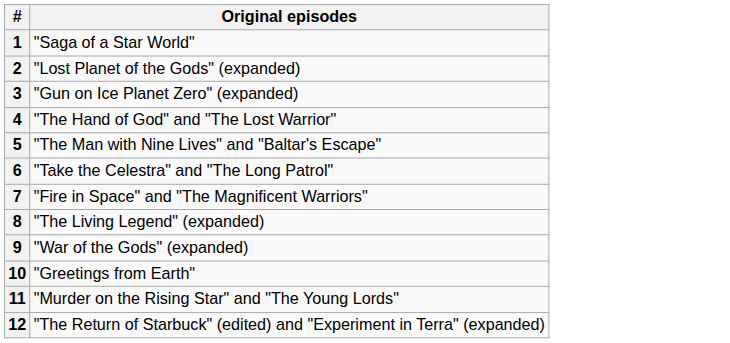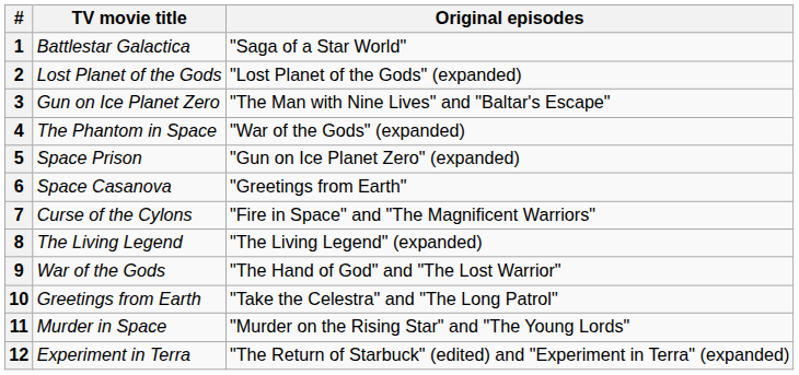 <table class="wikitable">
 <tr>
 <th>#</th>
+<th>TV movie title</th>
 <th>Original episodes</th>
 </tr>
 <tr>
 <th>1</th>
+<td><em>Battlestar Galactica</em></td>
 <td>"Saga of a Star World"</td>
 </tr>
 <tr>
 <th>2</th>
+<td><em>Lost Planet of the Gods</em></td>
 <td>"Lost Planet of the Gods" (expanded)</td>
 </tr>
 <tr>
 <th>3</th>
+<td><em>Gun on Ice Planet Zero</em></td>
+<td>"The Man with Nine Lives" and "Baltar's Escape"</td>
+</tr>
+<tr>
+<th>4</th>
+<td><em>The Phantom in Space</em></td>
+<td>"War of the Gods" (expanded)</td>
+</tr>
+<tr>
+<th>5</th>
+<td><em>Space Prison</em></td>
 <td>"Gun on Ice Planet Zero" (expanded)</td>
 </tr>
 <tr>
-<th>4</th>
-<td>"The Hand of God" and "The Lost Warrior"</td>
-</tr>
-<tr>
-<th>5</th>
-<td>"The Man with Nine Lives" and "Baltar's Escape"</td>
-</tr>
-<tr>
 <th>6</th>
-<td>"Take the Celestra" and "The Long Patrol"</td>
+<td><em>Space Casanova</em></td>
+<td>"Greetings from Earth"</td>
 </tr>
 <tr>
 <th>7</th>
+<td><em>Curse of the Cylons</em></td>
 <td>"Fire in Space" and "The Magnificent Warriors"</td>
 </tr>
 <tr>
 <th>8</th>
+<td><em>The Living Legend</em></td>
 <td>"The Living Legend" (expanded)</td>
 </tr>
 <tr>
 <th>9</th>
-<td>"War of the Gods" (expanded)</td>
+<td><em>War of the Gods</em></td>
+<td>"The Hand of God" and "The Lost Warrior"</td>
 </tr>
 <tr>
 <th>10</th>
-<td>"Greetings from Earth"</td>
+<td><em>Greetings from Earth</em></td>
+<td>"Take the Celestra" and "The Long Patrol"</td>
 </tr>
 <tr>
 <th>11</th>
+<td><em>Murder in Space</em></td>
 <td>"Murder on the Rising Star" and "The Young Lords"</td>
 </tr>
 <tr>
 <th>12</th>
+<td><em>Experiment in Terra</em></td>
 <td>"The Return of Starbuck" (edited) and "Experiment in Terra" (expanded)</td>
 </tr>
 </table>
